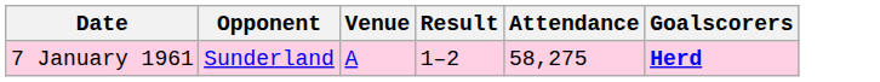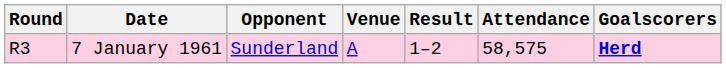 <table class="wikitable">
 <tr>
+<th>Round</th>
 <th>Date</th>
 <th>Opponent</th>
 <th>Venue</th>
 <th>Result</th>
 <th>Attendance</th>
 <th>Goalscorers</th>
 </tr>
 <tr style="background:#ffd0e3;">
+<td>R3</td>
 <td>7 January 1961</td>
 <td><a href='#'>Sunderland</a></td>
 <td><a href='#'>A</a></td>
 <td>1–2</td>
-<td>58,275</td>
+<td>58,575</td>
 <td><strong><a href='#'>Herd</a></strong></td>
 </tr>
 </table>
